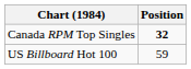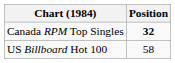 <table class="wikitable sortable">
 <tr>
 <th>Chart (1984)</th>
 <th>Position</th>
 </tr>
 <tr>
 <td>Canada <em>RPM</em> Top Singles</td>
 <td style="text-align:center;"><strong>32</strong></td>
 </tr>
 <tr>
 <td>US <em>Billboard</em> Hot 100</td>
-<td style="text-align:center;">59</td>
+<td style="text-align:center;">58</td>
 </tr>
 </table>
